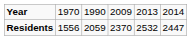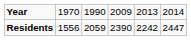 <table class="wikitable">
 <tr>
 <td><strong>Year</strong></td>
 <td>1970</td>
 <td>1990</td>
 <td>2009</td>
 <td>2013</td>
 <td>2014</td>
 </tr>
 <tr>
 <td><strong>Residents</strong></td>
 <td>1556</td>
 <td>2059</td>
-<td>2370</td>
-<td>2532</td>
+<td>2390</td>
+<td>2242</td>
 <td>2447</td>
 </tr>
 </table>
